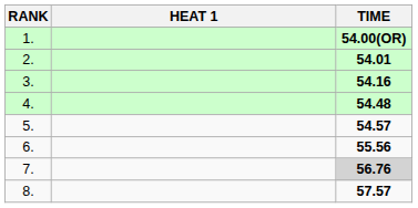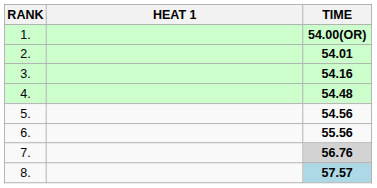 <table class="wikitable" style="border-collapse: collapse; font-size: 90%;">
 <tr>
 <th>RANK</th>
 <th style="width: 20em">HEAT 1</th>
 <th style="width: 5em">TIME</th>
 </tr>
 <tr style="background:#ccffcc;">
 <td align="center">1.</td>
 <td></td>
 <td align="center"><strong>54.00(OR)</strong></td>
 </tr>
 <tr style="background:#ccffcc;">
 <td align="center">2.</td>
 <td></td>
 <td align="center"><strong>54.01</strong></td>
 </tr>
 <tr style="background:#ccffcc;">
 <td align="center">3.</td>
 <td></td>
 <td align="center"><strong>54.16</strong></td>
 </tr>
 <tr style="background:#ccffcc;">
 <td align="center">4.</td>
 <td></td>
 <td align="center"><strong>54.48</strong></td>
 </tr>
 <tr>
 <td align="center">5.</td>
 <td></td>
-<td align="center"><strong>54.57</strong></td>
+<td align="center"><strong>54.56</strong></td>
 </tr>
 <tr>
 <td align="center">6.</td>
 <td></td>
 <td align="center"><strong>55.56</strong></td>
 </tr>
 <tr>
 <td align="center">7.</td>
 <td></td>
 <td align="center" style="background: lightgrey;"><strong>56.76</strong></td>
 </tr>
 <tr>
 <td align="center">8.</td>
 <td></td>
-<td align="center"><strong>57.57</strong></td>
+<td align="center" style="background: lightblue;"><strong>57.57</strong></td>
 </tr>
 </table>
